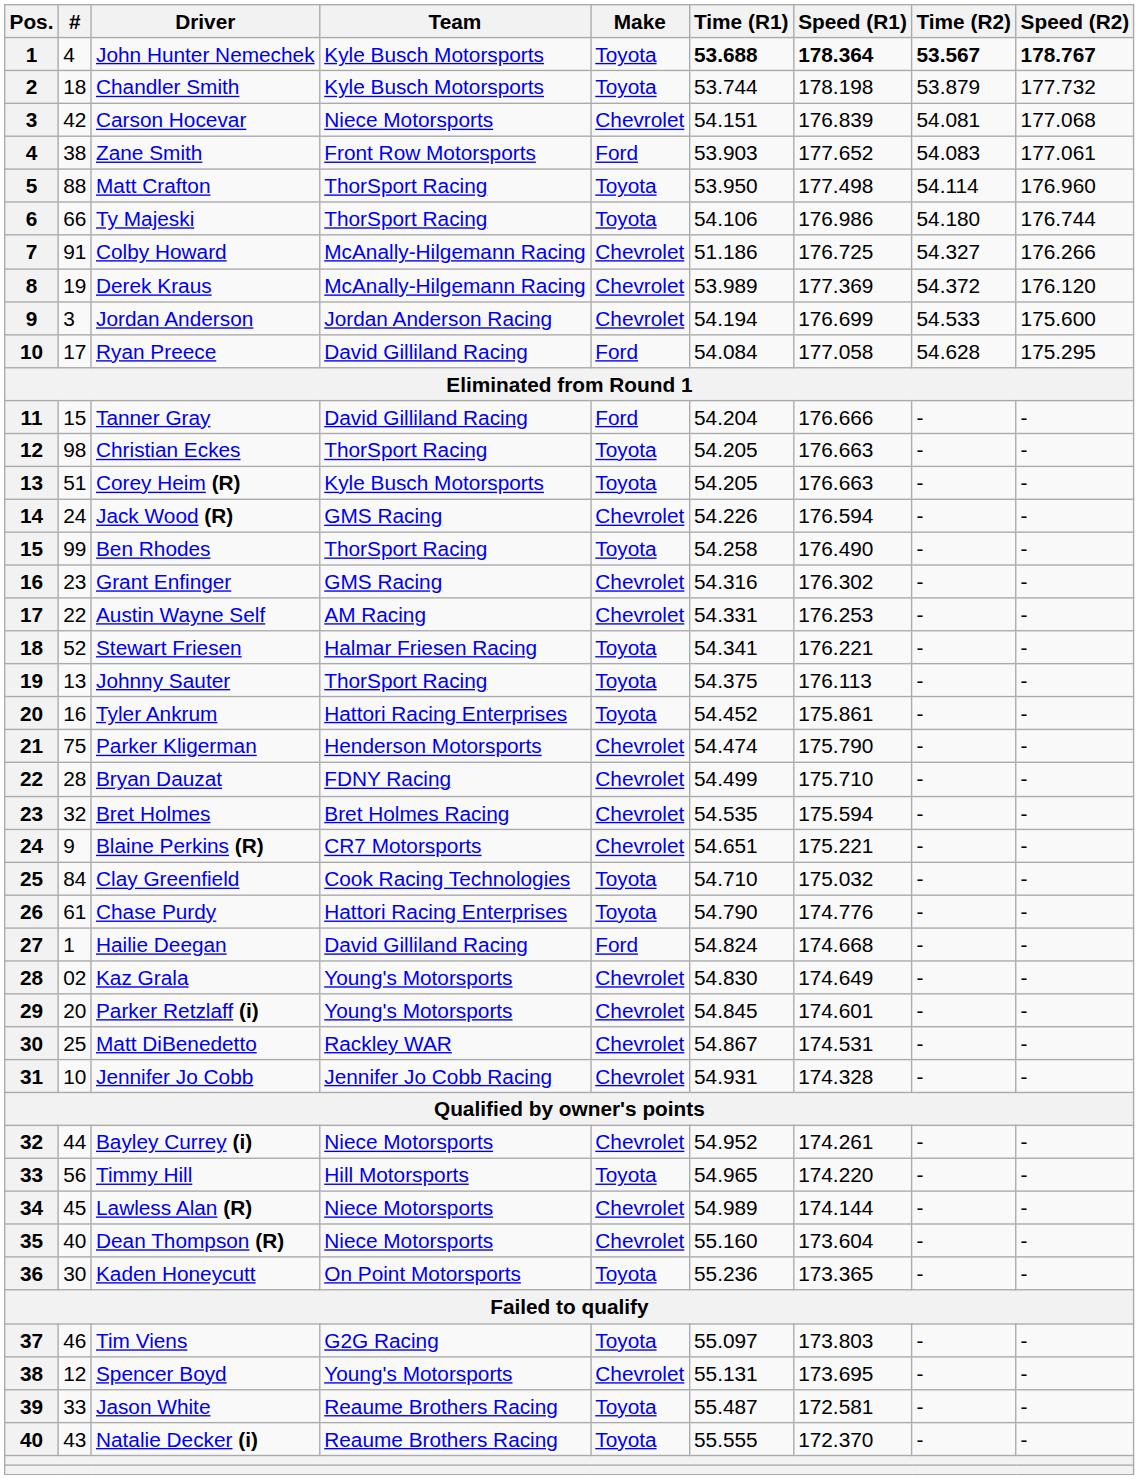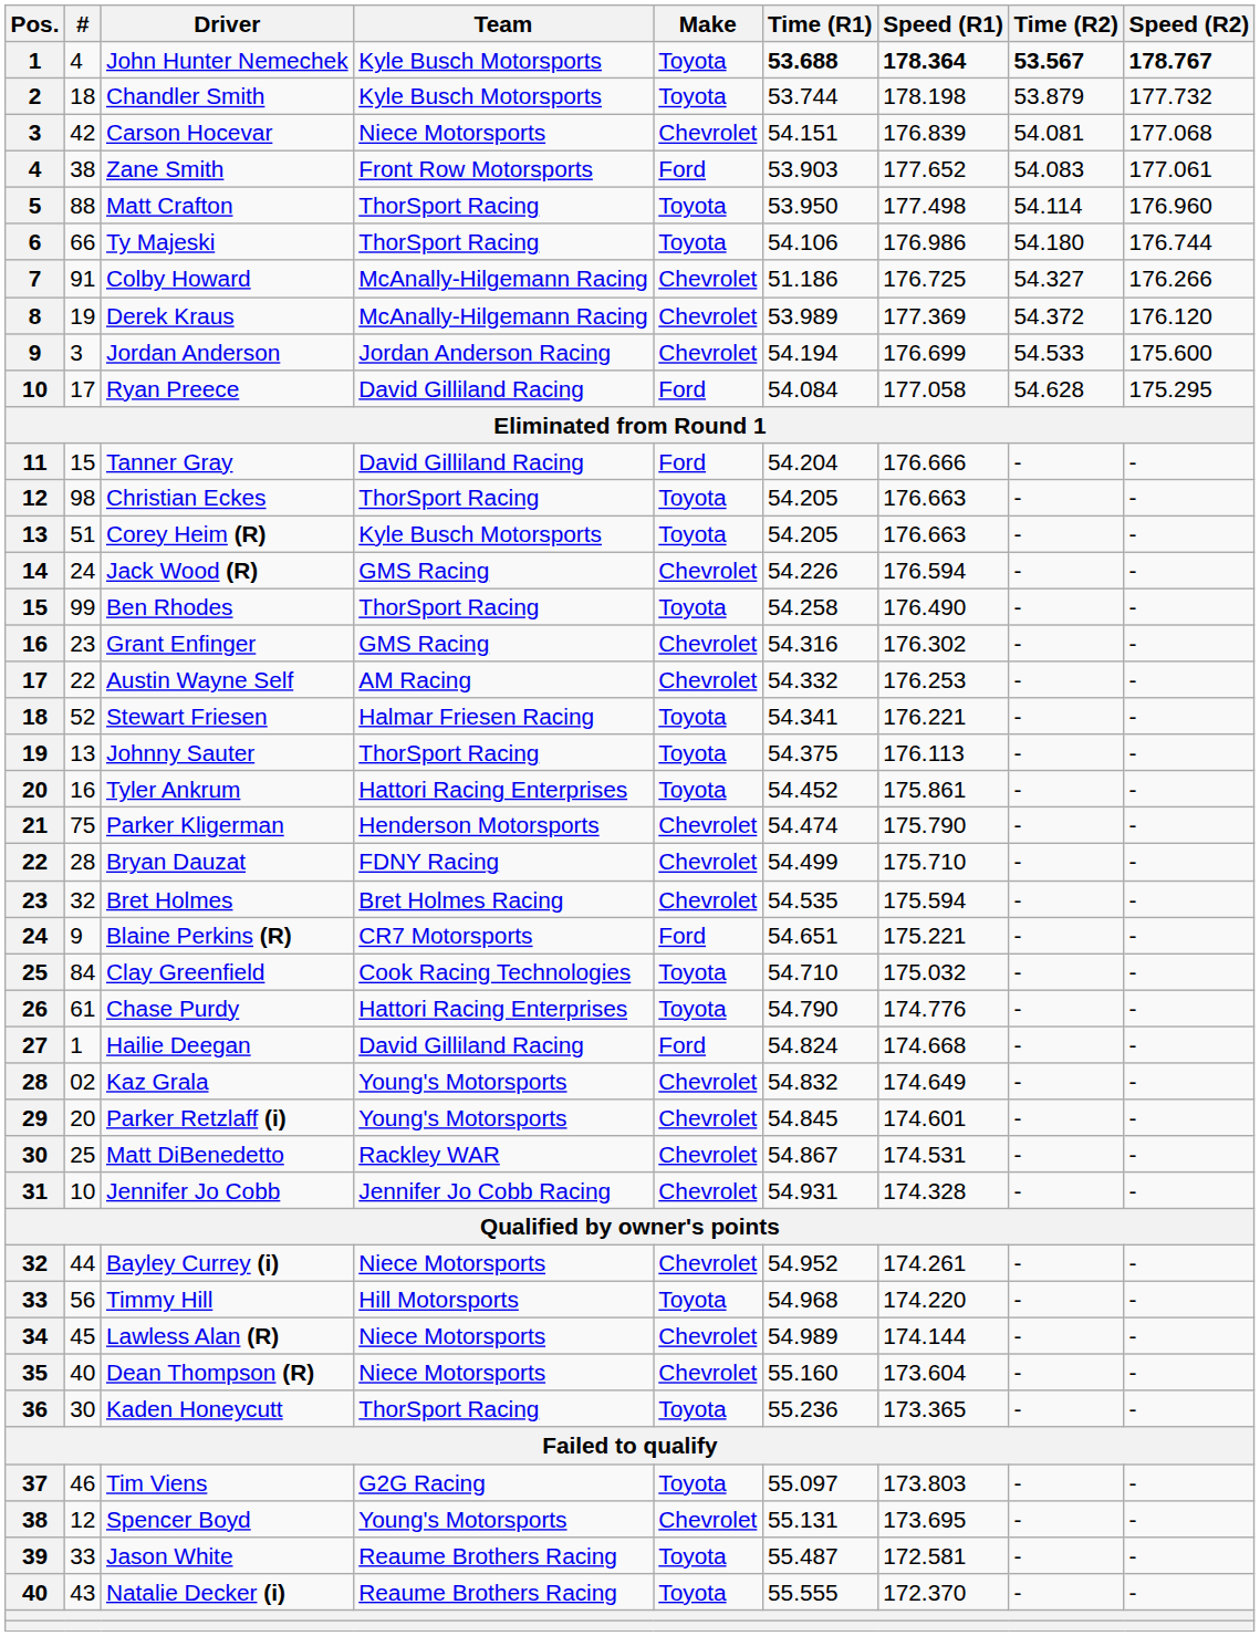 <table class="wikitable" style="font-size:95%">
 <tr>
 <th>Pos.</th>
 <th>#</th>
 <th>Driver</th>
 <th>Team</th>
 <th>Make</th>
 <th>Time (R1)</th>
 <th>Speed (R1)</th>
 <th>Time (R2)</th>
 <th>Speed (R2)</th>
 </tr>
 <tr>
 <th>1</th>
 <td>4</td>
 <td><a href='#'>John Hunter Nemechek</a></td>
 <td><a href='#'>Kyle Busch Motorsports</a></td>
 <td><a href='#'>Toyota</a></td>
 <td><strong>53.688</strong></td>
 <td><strong>178.364</strong></td>
 <td><strong>53.567</strong></td>
 <td><strong>178.767</strong></td>
 </tr>
 <tr>
 <th>2</th>
 <td>18</td>
 <td><a href='#'>Chandler Smith</a></td>
 <td><a href='#'>Kyle Busch Motorsports</a></td>
 <td><a href='#'>Toyota</a></td>
 <td>53.744</td>
 <td>178.198</td>
 <td>53.879</td>
 <td>177.732</td>
 </tr>
 <tr>
 <th>3</th>
 <td>42</td>
 <td><a href='#'>Carson Hocevar</a></td>
 <td><a href='#'>Niece Motorsports</a></td>
 <td><a href='#'>Chevrolet</a></td>
 <td>54.151</td>
 <td>176.839</td>
 <td>54.081</td>
 <td>177.068</td>
 </tr>
 <tr>
 <th>4</th>
 <td>38</td>
 <td><a href='#'>Zane Smith</a></td>
 <td><a href='#'>Front Row Motorsports</a></td>
 <td><a href='#'>Ford</a></td>
 <td>53.903</td>
 <td>177.652</td>
 <td>54.083</td>
 <td>177.061</td>
 </tr>
 <tr>
 <th>5</th>
 <td>88</td>
 <td><a href='#'>Matt Crafton</a></td>
 <td><a href='#'>ThorSport Racing</a></td>
 <td><a href='#'>Toyota</a></td>
 <td>53.950</td>
 <td>177.498</td>
 <td>54.114</td>
 <td>176.960</td>
 </tr>
 <tr>
 <th>6</th>
 <td>66</td>
 <td><a href='#'>Ty Majeski</a></td>
 <td><a href='#'>ThorSport Racing</a></td>
 <td><a href='#'>Toyota</a></td>
 <td>54.106</td>
 <td>176.986</td>
 <td>54.180</td>
 <td>176.744</td>
 </tr>
 <tr>
 <th>7</th>
 <td>91</td>
 <td><a href='#'>Colby Howard</a></td>
 <td><a href='#'>McAnally-Hilgemann Racing</a></td>
 <td><a href='#'>Chevrolet</a></td>
 <td>51.186</td>
 <td>176.725</td>
 <td>54.327</td>
 <td>176.266</td>
 </tr>
 <tr>
 <th>8</th>
 <td>19</td>
 <td><a href='#'>Derek Kraus</a></td>
 <td><a href='#'>McAnally-Hilgemann Racing</a></td>
 <td><a href='#'>Chevrolet</a></td>
 <td>53.989</td>
 <td>177.369</td>
 <td>54.372</td>
 <td>176.120</td>
 </tr>
 <tr>
 <th>9</th>
 <td>3</td>
 <td><a href='#'>Jordan Anderson</a></td>
 <td><a href='#'>Jordan Anderson Racing</a></td>
 <td><a href='#'>Chevrolet</a></td>
 <td>54.194</td>
 <td>176.699</td>
 <td>54.533</td>
 <td>175.600</td>
 </tr>
 <tr>
 <th>10</th>
 <td>17</td>
 <td><a href='#'>Ryan Preece</a></td>
 <td><a href='#'>David Gilliland Racing</a></td>
 <td><a href='#'>Ford</a></td>
 <td>54.084</td>
 <td>177.058</td>
 <td>54.628</td>
 <td>175.295</td>
 </tr>
 <tr>
 <th colspan="9">Eliminated from Round 1</th>
 </tr>
 <tr>
 <th>11</th>
 <td>15</td>
 <td><a href='#'>Tanner Gray</a></td>
 <td><a href='#'>David Gilliland Racing</a></td>
 <td><a href='#'>Ford</a></td>
 <td>54.204</td>
 <td>176.666</td>
 <td>-</td>
 <td>-</td>
 </tr>
 <tr>
 <th>12</th>
 <td>98</td>
 <td><a href='#'>Christian Eckes</a></td>
 <td><a href='#'>ThorSport Racing</a></td>
 <td><a href='#'>Toyota</a></td>
 <td>54.205</td>
 <td>176.663</td>
 <td>-</td>
 <td>-</td>
 </tr>
 <tr>
 <th>13</th>
 <td>51</td>
 <td><a href='#'>Corey Heim</a> <strong>(R)</strong></td>
 <td><a href='#'>Kyle Busch Motorsports</a></td>
 <td><a href='#'>Toyota</a></td>
 <td>54.205</td>
 <td>176.663</td>
 <td>-</td>
 <td>-</td>
 </tr>
 <tr>
 <th>14</th>
 <td>24</td>
 <td><a href='#'>Jack Wood</a> <strong>(R)</strong></td>
 <td><a href='#'>GMS Racing</a></td>
 <td><a href='#'>Chevrolet</a></td>
 <td>54.226</td>
 <td>176.594</td>
 <td>-</td>
 <td>-</td>
 </tr>
 <tr>
 <th>15</th>
 <td>99</td>
 <td><a href='#'>Ben Rhodes</a></td>
 <td><a href='#'>ThorSport Racing</a></td>
 <td><a href='#'>Toyota</a></td>
 <td>54.258</td>
 <td>176.490</td>
 <td>-</td>
 <td>-</td>
 </tr>
 <tr>
 <th>16</th>
 <td>23</td>
 <td><a href='#'>Grant Enfinger</a></td>
 <td><a href='#'>GMS Racing</a></td>
 <td><a href='#'>Chevrolet</a></td>
 <td>54.316</td>
 <td>176.302</td>
 <td>-</td>
 <td>-</td>
 </tr>
 <tr>
 <th>17</th>
 <td>22</td>
 <td><a href='#'>Austin Wayne Self</a></td>
 <td><a href='#'>AM Racing</a></td>
 <td><a href='#'>Chevrolet</a></td>
-<td>54.331</td>
+<td>54.332</td>
 <td>176.253</td>
 <td>-</td>
 <td>-</td>
 </tr>
 <tr>
 <th>18</th>
 <td>52</td>
 <td><a href='#'>Stewart Friesen</a></td>
 <td><a href='#'>Halmar Friesen Racing</a></td>
 <td><a href='#'>Toyota</a></td>
 <td>54.341</td>
 <td>176.221</td>
 <td>-</td>
 <td>-</td>
 </tr>
 <tr>
 <th>19</th>
 <td>13</td>
 <td><a href='#'>Johnny Sauter</a></td>
 <td><a href='#'>ThorSport Racing</a></td>
 <td><a href='#'>Toyota</a></td>
 <td>54.375</td>
 <td>176.113</td>
 <td>-</td>
 <td>-</td>
 </tr>
 <tr>
 <th>20</th>
 <td>16</td>
 <td><a href='#'>Tyler Ankrum</a></td>
 <td><a href='#'>Hattori Racing Enterprises</a></td>
 <td><a href='#'>Toyota</a></td>
 <td>54.452</td>
 <td>175.861</td>
 <td>-</td>
 <td>-</td>
 </tr>
 <tr>
 <th>21</th>
 <td>75</td>
 <td><a href='#'>Parker Kligerman</a></td>
 <td><a href='#'>Henderson Motorsports</a></td>
 <td><a href='#'>Chevrolet</a></td>
 <td>54.474</td>
 <td>175.790</td>
 <td>-</td>
 <td>-</td>
 </tr>
 <tr>
 <th>22</th>
 <td>28</td>
 <td><a href='#'>Bryan Dauzat</a></td>
 <td><a href='#'>FDNY Racing</a></td>
 <td><a href='#'>Chevrolet</a></td>
 <td>54.499</td>
 <td>175.710</td>
 <td>-</td>
 <td>-</td>
 </tr>
 <tr>
 <th>23</th>
 <td>32</td>
 <td><a href='#'>Bret Holmes</a></td>
 <td><a href='#'>Bret Holmes Racing</a></td>
 <td><a href='#'>Chevrolet</a></td>
 <td>54.535</td>
 <td>175.594</td>
 <td>-</td>
 <td>-</td>
 </tr>
 <tr>
 <th>24</th>
 <td>9</td>
 <td><a href='#'>Blaine Perkins</a> <strong>(R)</strong></td>
 <td><a href='#'>CR7 Motorsports</a></td>
-<td><a href='#'>Chevrolet</a></td>
+<td><a href='#'>Ford</a></td>
 <td>54.651</td>
 <td>175.221</td>
 <td>-</td>
 <td>-</td>
 </tr>
 <tr>
 <th>25</th>
 <td>84</td>
 <td><a href='#'>Clay Greenfield</a></td>
 <td><a href='#'>Cook Racing Technologies</a></td>
 <td><a href='#'>Toyota</a></td>
 <td>54.710</td>
 <td>175.032</td>
 <td>-</td>
 <td>-</td>
 </tr>
 <tr>
 <th>26</th>
 <td>61</td>
 <td><a href='#'>Chase Purdy</a></td>
 <td><a href='#'>Hattori Racing Enterprises</a></td>
 <td><a href='#'>Toyota</a></td>
 <td>54.790</td>
 <td>174.776</td>
 <td>-</td>
 <td>-</td>
 </tr>
 <tr>
 <th>27</th>
 <td>1</td>
 <td><a href='#'>Hailie Deegan</a></td>
 <td><a href='#'>David Gilliland Racing</a></td>
 <td><a href='#'>Ford</a></td>
 <td>54.824</td>
 <td>174.668</td>
 <td>-</td>
 <td>-</td>
 </tr>
 <tr>
 <th>28</th>
 <td>02</td>
 <td><a href='#'>Kaz Grala</a></td>
 <td><a href='#'>Young's Motorsports</a></td>
 <td><a href='#'>Chevrolet</a></td>
-<td>54.830</td>
+<td>54.832</td>
 <td>174.649</td>
 <td>-</td>
 <td>-</td>
 </tr>
 <tr>
 <th>29</th>
 <td>20</td>
 <td><a href='#'>Parker Retzlaff</a> <strong>(i)</strong></td>
 <td><a href='#'>Young's Motorsports</a></td>
 <td><a href='#'>Chevrolet</a></td>
 <td>54.845</td>
 <td>174.601</td>
 <td>-</td>
 <td>-</td>
 </tr>
 <tr>
 <th>30</th>
 <td>25</td>
 <td><a href='#'>Matt DiBenedetto</a></td>
 <td><a href='#'>Rackley WAR</a></td>
 <td><a href='#'>Chevrolet</a></td>
 <td>54.867</td>
 <td>174.531</td>
 <td>-</td>
 <td>-</td>
 </tr>
 <tr>
 <th>31</th>
 <td>10</td>
 <td><a href='#'>Jennifer Jo Cobb</a></td>
 <td><a href='#'>Jennifer Jo Cobb Racing</a></td>
 <td><a href='#'>Chevrolet</a></td>
 <td>54.931</td>
 <td>174.328</td>
 <td>-</td>
 <td>-</td>
 </tr>
 <tr>
 <th colspan="9">Qualified by owner's points</th>
 </tr>
 <tr>
 <th>32</th>
 <td>44</td>
 <td><a href='#'>Bayley Currey</a> <strong>(i)</strong></td>
 <td><a href='#'>Niece Motorsports</a></td>
 <td><a href='#'>Chevrolet</a></td>
 <td>54.952</td>
 <td>174.261</td>
 <td>-</td>
 <td>-</td>
 </tr>
 <tr>
 <th>33</th>
 <td>56</td>
 <td><a href='#'>Timmy Hill</a></td>
 <td><a href='#'>Hill Motorsports</a></td>
 <td><a href='#'>Toyota</a></td>
-<td>54.965</td>
+<td>54.968</td>
 <td>174.220</td>
 <td>-</td>
 <td>-</td>
 </tr>
 <tr>
 <th>34</th>
 <td>45</td>
 <td><a href='#'>Lawless Alan</a> <strong>(R)</strong></td>
 <td><a href='#'>Niece Motorsports</a></td>
 <td><a href='#'>Chevrolet</a></td>
 <td>54.989</td>
 <td>174.144</td>
 <td>-</td>
 <td>-</td>
 </tr>
 <tr>
 <th>35</th>
 <td>40</td>
 <td><a href='#'>Dean Thompson</a> <strong>(R)</strong></td>
 <td><a href='#'>Niece Motorsports</a></td>
 <td><a href='#'>Chevrolet</a></td>
 <td>55.160</td>
 <td>173.604</td>
 <td>-</td>
 <td>-</td>
 </tr>
 <tr>
 <th>36</th>
 <td>30</td>
 <td><a href='#'>Kaden Honeycutt</a></td>
-<td><a href='#'>On Point Motorsports</a></td>
+<td><a href='#'>ThorSport Racing</a></td>
 <td><a href='#'>Toyota</a></td>
 <td>55.236</td>
 <td>173.365</td>
 <td>-</td>
 <td>-</td>
 </tr>
 <tr>
 <th colspan="9">Failed to qualify</th>
 </tr>
 <tr>
 <th>37</th>
 <td>46</td>
 <td><a href='#'>Tim Viens</a></td>
 <td><a href='#'>G2G Racing</a></td>
 <td><a href='#'>Toyota</a></td>
 <td>55.097</td>
 <td>173.803</td>
 <td>-</td>
 <td>-</td>
 </tr>
 <tr>
 <th>38</th>
 <td>12</td>
 <td><a href='#'>Spencer Boyd</a></td>
 <td><a href='#'>Young's Motorsports</a></td>
 <td><a href='#'>Chevrolet</a></td>
 <td>55.131</td>
 <td>173.695</td>
 <td>-</td>
 <td>-</td>
 </tr>
 <tr>
 <th>39</th>
 <td>33</td>
 <td><a href='#'>Jason White</a></td>
 <td><a href='#'>Reaume Brothers Racing</a></td>
 <td><a href='#'>Toyota</a></td>
 <td>55.487</td>
 <td>172.581</td>
 <td>-</td>
 <td>-</td>
 </tr>
 <tr>
 <th>40</th>
 <td>43</td>
 <td><a href='#'>Natalie Decker</a> <strong>(i)</strong></td>
 <td><a href='#'>Reaume Brothers Racing</a></td>
 <td><a href='#'>Toyota</a></td>
 <td>55.555</td>
 <td>172.370</td>
 <td>-</td>
 <td>-</td>
 </tr>
 <tr>
 <th colspan="9"></th>
 </tr>
 <tr>
 <th colspan="9"></th>
 </tr>
 </table>
